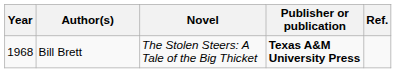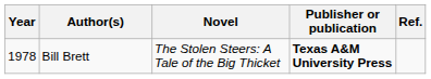 <table class="sortable wikitable" width="85%" cellpadding="5" style="margin: 1em auto 1em auto">
 <tr>
 <th width="7%" scope="col">Year</th>
 <th width="28%" scope="col">Author(s)</th>
 <th width="35%" scope="col">Novel</th>
 <th width="26%" scope="col">Publisher or publication</th>
 <th width="4%" scope="col" class="unsortable">Ref.</th>
 </tr>
 <tr>
-<td>1968</td>
+<td>1978</td>
 <td>Bill Brett</td>
 <td><em>The Stolen Steers: A Tale of the Big Thicket</em></td>
 <td><strong>Texas A&M University Press</strong></td>
 </tr>
 </table>
